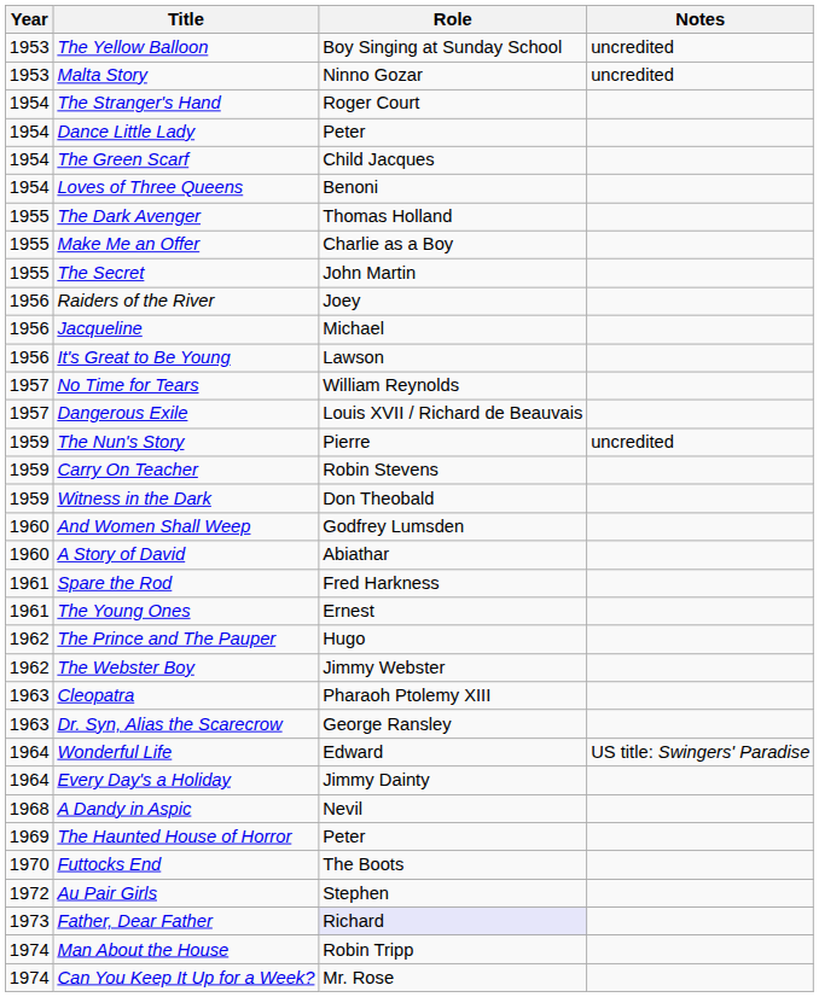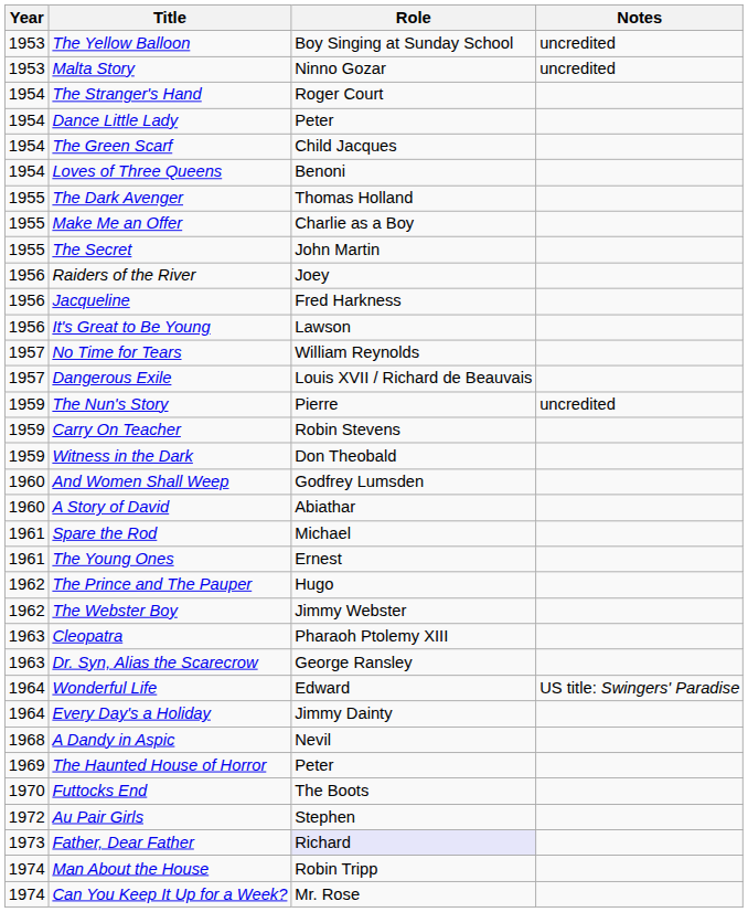 <table class="wikitable">
 <tr>
 <th>Year</th>
 <th>Title</th>
 <th>Role</th>
 <th>Notes</th>
 </tr>
 <tr>
 <td>1953</td>
 <td><em><a href='#'>The Yellow Balloon</a></em></td>
 <td>Boy Singing at Sunday School</td>
 <td>uncredited</td>
 </tr>
 <tr>
 <td>1953</td>
 <td><em><a href='#'>Malta Story</a></em></td>
 <td>Ninno Gozar</td>
 <td>uncredited</td>
 </tr>
 <tr>
 <td>1954</td>
 <td><em><a href='#'>The Stranger's Hand</a></em></td>
 <td>Roger Court</td>
 <td></td>
 </tr>
 <tr>
 <td>1954</td>
 <td><em><a href='#'>Dance Little Lady</a></em></td>
 <td>Peter</td>
 <td></td>
 </tr>
 <tr>
 <td>1954</td>
 <td><em><a href='#'>The Green Scarf</a></em></td>
 <td>Child Jacques</td>
 <td></td>
 </tr>
 <tr>
 <td>1954</td>
 <td><em><a href='#'>Loves of Three Queens</a></em></td>
 <td>Benoni</td>
 <td></td>
 </tr>
 <tr>
 <td>1955</td>
 <td><em><a href='#'>The Dark Avenger</a></em></td>
 <td>Thomas Holland</td>
 <td></td>
 </tr>
 <tr>
 <td>1955</td>
 <td><em><a href='#'>Make Me an Offer</a></em></td>
 <td>Charlie as a Boy</td>
 </tr>
 <tr>
 <td>1955</td>
 <td><em><a href='#'>The Secret</a></em></td>
 <td>John Martin</td>
 <td></td>
 </tr>
 <tr>
 <td>1956</td>
 <td><em>Raiders of the River</em></td>
 <td>Joey</td>
 <td></td>
 </tr>
 <tr>
 <td>1956</td>
 <td><em><a href='#'>Jacqueline</a></em></td>
-<td>Michael</td>
+<td>Fred Harkness</td>
 <td></td>
 </tr>
 <tr>
 <td>1956</td>
 <td><em><a href='#'>It's Great to Be Young</a></em></td>
 <td>Lawson</td>
 <td></td>
 </tr>
 <tr>
 <td>1957</td>
 <td><em><a href='#'>No Time for Tears</a></em></td>
 <td>William Reynolds</td>
 <td></td>
 </tr>
 <tr>
 <td>1957</td>
 <td><em><a href='#'>Dangerous Exile</a></em></td>
 <td>Louis XVII / Richard de Beauvais</td>
 <td></td>
 </tr>
 <tr>
 <td>1959</td>
 <td><em><a href='#'>The Nun's Story</a></em></td>
 <td>Pierre</td>
 <td>uncredited</td>
 </tr>
 <tr>
 <td>1959</td>
 <td><em><a href='#'>Carry On Teacher</a></em></td>
 <td>Robin Stevens</td>
 <td></td>
 </tr>
 <tr>
 <td>1959</td>
 <td><em><a href='#'>Witness in the Dark</a></em></td>
 <td>Don Theobald</td>
 <td></td>
 </tr>
 <tr>
 <td>1960</td>
 <td><em><a href='#'>And Women Shall Weep</a></em></td>
 <td>Godfrey Lumsden</td>
 <td></td>
 </tr>
 <tr>
 <td>1960</td>
 <td><em><a href='#'>A Story of David</a></em></td>
 <td>Abiathar</td>
 <td></td>
 </tr>
 <tr>
 <td>1961</td>
 <td><em><a href='#'>Spare the Rod</a></em></td>
-<td>Fred Harkness</td>
+<td>Michael</td>
 <td></td>
 </tr>
 <tr>
 <td>1961</td>
 <td><em><a href='#'>The Young Ones</a></em></td>
 <td>Ernest</td>
 <td></td>
 </tr>
 <tr>
 <td>1962</td>
 <td><em><a href='#'>The Prince and The Pauper</a></em></td>
 <td>Hugo</td>
 <td></td>
 </tr>
 <tr>
 <td>1962</td>
 <td><em><a href='#'>The Webster Boy</a></em></td>
 <td>Jimmy Webster</td>
 <td></td>
 </tr>
 <tr>
 <td>1963</td>
 <td><em><a href='#'>Cleopatra</a></em></td>
 <td>Pharaoh Ptolemy XIII</td>
 <td></td>
 </tr>
 <tr>
 <td>1963</td>
 <td><em><a href='#'>Dr. Syn, Alias the Scarecrow</a></em></td>
 <td>George Ransley</td>
 <td></td>
 </tr>
 <tr>
 <td>1964</td>
 <td><em><a href='#'>Wonderful Life</a></em></td>
 <td>Edward</td>
 <td>US title: <em>Swingers' Paradise</em></td>
 </tr>
 <tr>
 <td>1964</td>
 <td><em><a href='#'>Every Day's a Holiday</a></em></td>
 <td>Jimmy Dainty</td>
 <td></td>
 </tr>
 <tr>
 <td>1968</td>
 <td><em><a href='#'>A Dandy in Aspic</a></em></td>
 <td>Nevil</td>
 <td></td>
 </tr>
 <tr>
 <td>1969</td>
 <td><em><a href='#'>The Haunted House of Horror</a></em></td>
 <td>Peter</td>
 <td></td>
 </tr>
 <tr>
 <td>1970</td>
 <td><em><a href='#'>Futtocks End</a></em></td>
 <td>The Boots</td>
 <td></td>
 </tr>
 <tr>
 <td>1972</td>
 <td><em><a href='#'>Au Pair Girls</a></em></td>
 <td>Stephen</td>
 <td></td>
 </tr>
 <tr>
 <td>1973</td>
 <td><em><a href='#'>Father, Dear Father</a></em></td>
 <td style="background: lavender;">Richard</td>
 <td></td>
 </tr>
 <tr>
 <td>1974</td>
 <td><em><a href='#'>Man About the House</a></em></td>
 <td>Robin Tripp</td>
 <td></td>
 </tr>
 <tr>
 <td>1974</td>
 <td><em><a href='#'>Can You Keep It Up for a Week?</a></em></td>
 <td>Mr. Rose</td>
 <td></td>
 </tr>
 </table>
